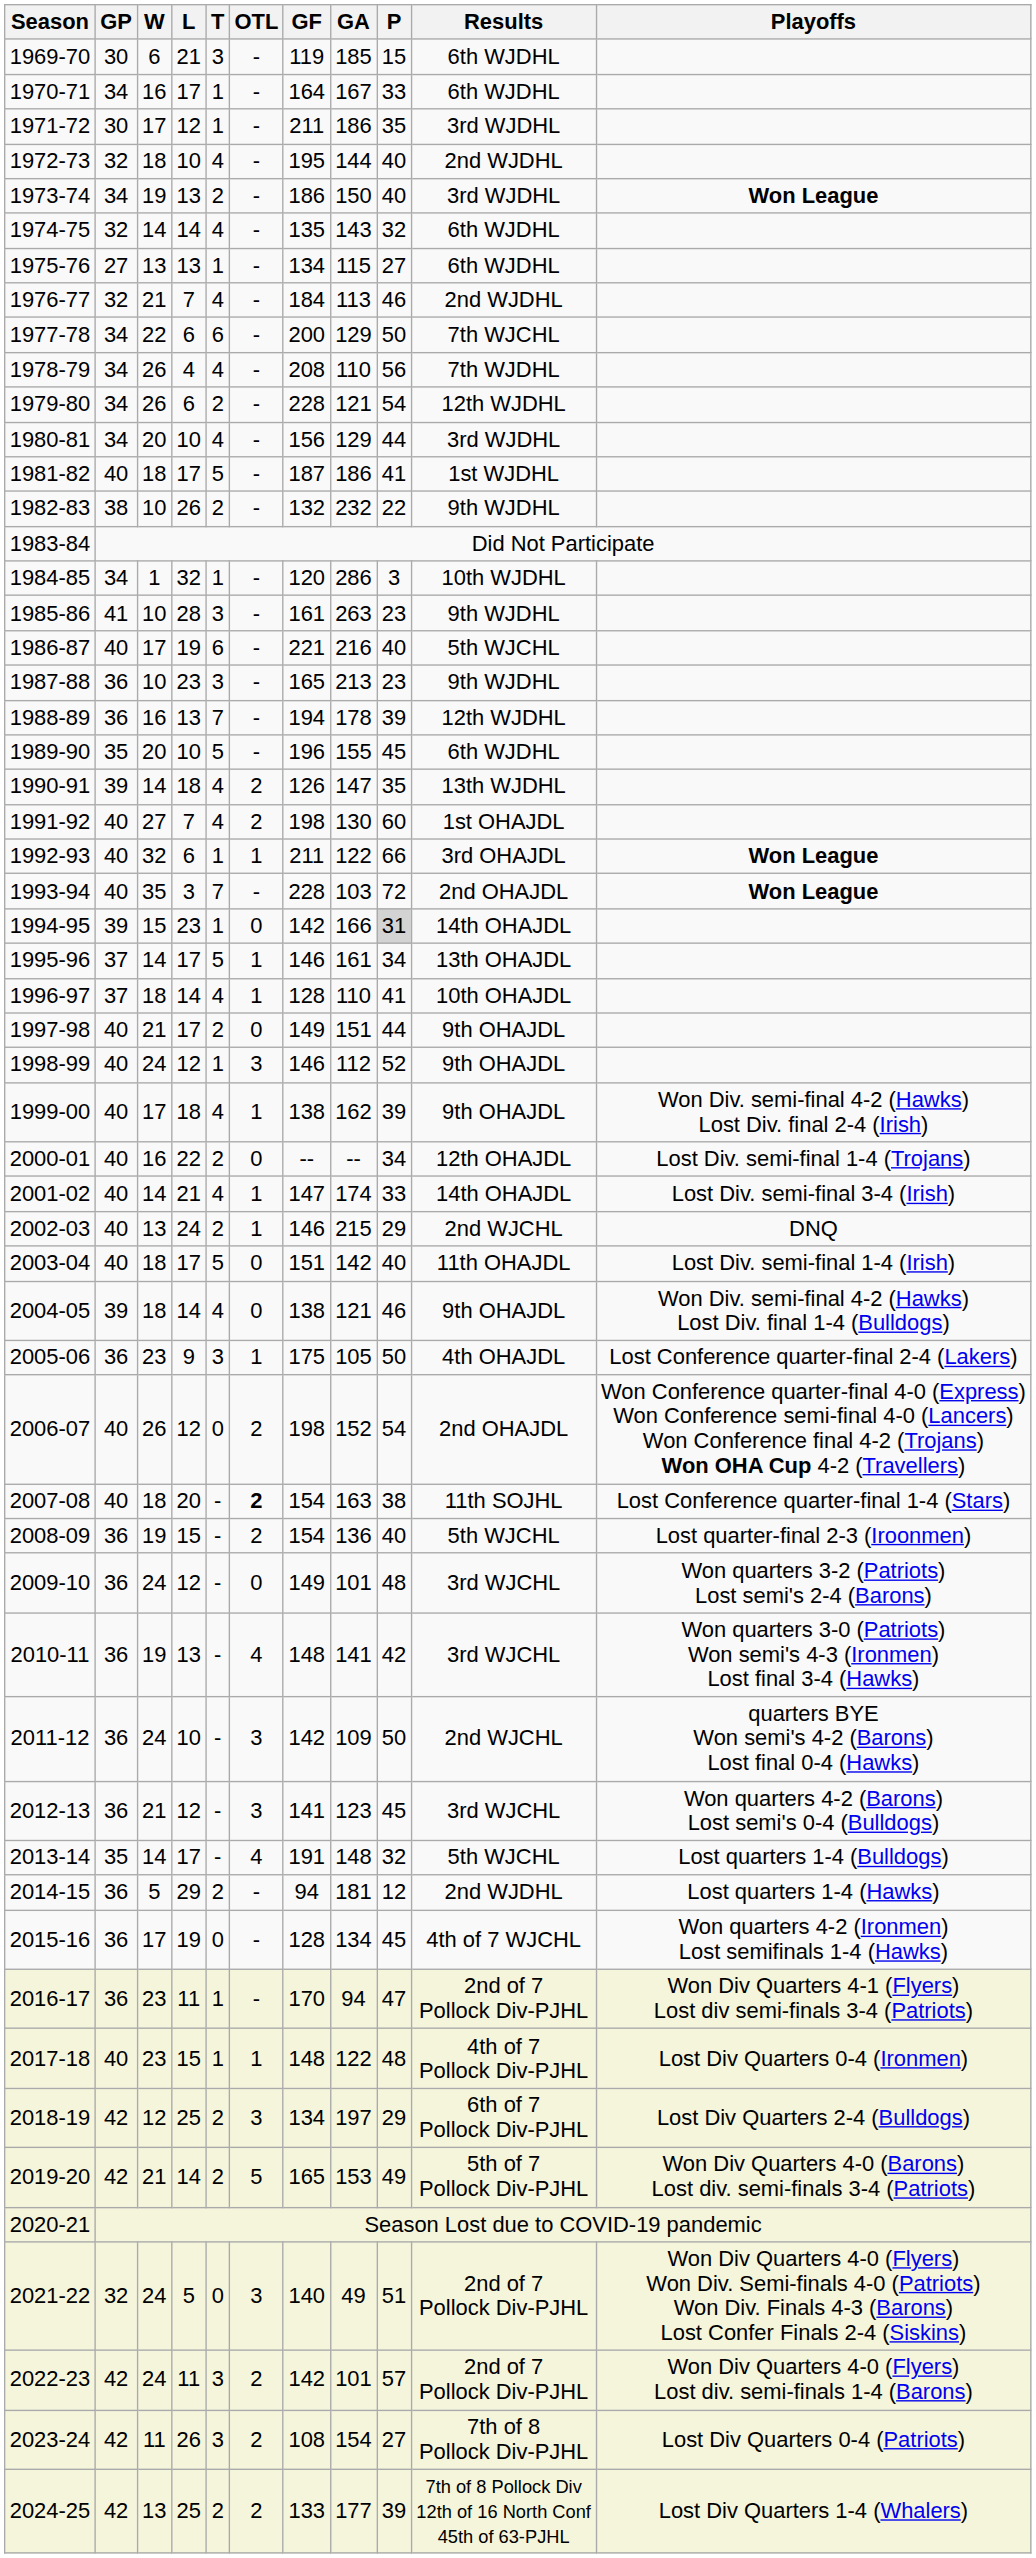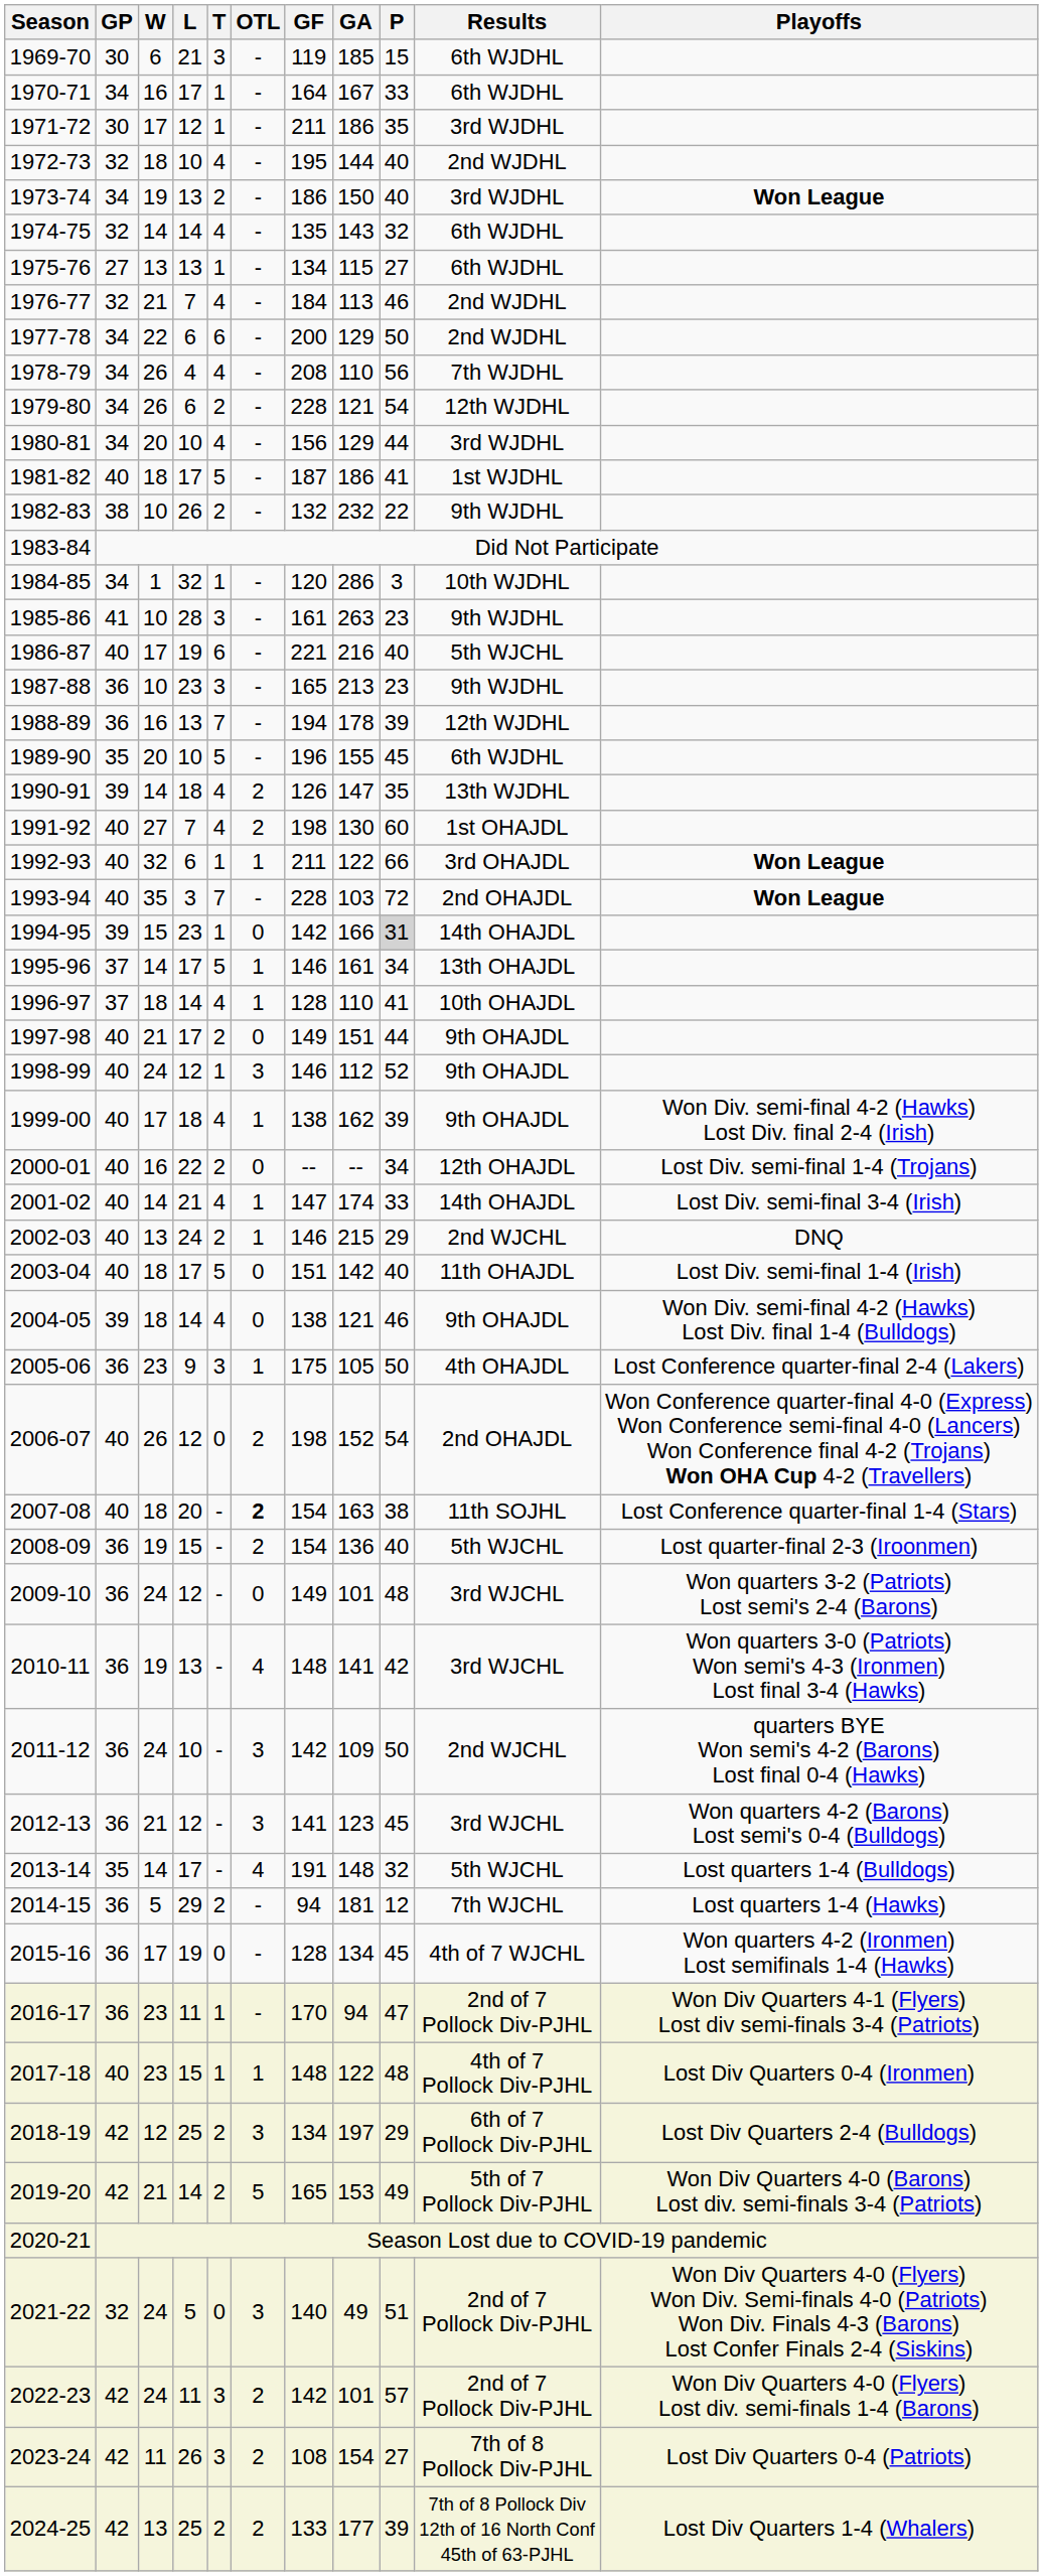 <table class="wikitable">
 <tr>
 <th>Season</th>
 <th>GP</th>
 <th>W</th>
 <th>L</th>
 <th>T</th>
 <th>OTL</th>
 <th>GF</th>
 <th>GA</th>
 <th>P</th>
 <th>Results</th>
 <th>Playoffs</th>
 </tr>
 <tr align="center">
 <td>1969-70</td>
 <td>30</td>
 <td>6</td>
 <td>21</td>
 <td>3</td>
 <td>-</td>
 <td>119</td>
 <td>185</td>
 <td>15</td>
 <td>6th WJDHL</td>
 <td></td>
 </tr>
 <tr align="center">
 <td>1970-71</td>
 <td>34</td>
 <td>16</td>
 <td>17</td>
 <td>1</td>
 <td>-</td>
 <td>164</td>
 <td>167</td>
 <td>33</td>
 <td>6th WJDHL</td>
 <td></td>
 </tr>
 <tr align="center">
 <td>1971-72</td>
 <td>30</td>
 <td>17</td>
 <td>12</td>
 <td>1</td>
 <td>-</td>
 <td>211</td>
 <td>186</td>
 <td>35</td>
 <td>3rd WJDHL</td>
 <td></td>
 </tr>
 <tr align="center">
 <td>1972-73</td>
 <td>32</td>
 <td>18</td>
 <td>10</td>
 <td>4</td>
 <td>-</td>
 <td>195</td>
 <td>144</td>
 <td>40</td>
 <td>2nd WJDHL</td>
 <td></td>
 </tr>
 <tr align="center">
 <td>1973-74</td>
 <td>34</td>
 <td>19</td>
 <td>13</td>
 <td>2</td>
 <td>-</td>
 <td>186</td>
 <td>150</td>
 <td>40</td>
 <td>3rd WJDHL</td>
 <td><strong>Won League</strong></td>
 </tr>
 <tr align="center">
 <td>1974-75</td>
 <td>32</td>
 <td>14</td>
 <td>14</td>
 <td>4</td>
 <td>-</td>
 <td>135</td>
 <td>143</td>
 <td>32</td>
 <td>6th WJDHL</td>
 <td></td>
 </tr>
 <tr align="center">
 <td>1975-76</td>
 <td>27</td>
 <td>13</td>
 <td>13</td>
 <td>1</td>
 <td>-</td>
 <td>134</td>
 <td>115</td>
 <td>27</td>
 <td>6th WJDHL</td>
 <td></td>
 </tr>
 <tr align="center">
 <td>1976-77</td>
 <td>32</td>
 <td>21</td>
 <td>7</td>
 <td>4</td>
 <td>-</td>
 <td>184</td>
 <td>113</td>
 <td>46</td>
 <td>2nd WJDHL</td>
 <td></td>
 </tr>
 <tr align="center">
 <td>1977-78</td>
 <td>34</td>
 <td>22</td>
 <td>6</td>
 <td>6</td>
 <td>-</td>
 <td>200</td>
 <td>129</td>
 <td>50</td>
-<td>7th WJCHL</td>
+<td>2nd WJDHL</td>
 <td></td>
 </tr>
 <tr align="center">
 <td>1978-79</td>
 <td>34</td>
 <td>26</td>
 <td>4</td>
 <td>4</td>
 <td>-</td>
 <td>208</td>
 <td>110</td>
 <td>56</td>
 <td>7th WJDHL</td>
 <td></td>
 </tr>
 <tr align="center">
 <td>1979-80</td>
 <td>34</td>
 <td>26</td>
 <td>6</td>
 <td>2</td>
 <td>-</td>
 <td>228</td>
 <td>121</td>
 <td>54</td>
 <td>12th WJDHL</td>
 <td></td>
 </tr>
 <tr align="center">
 <td>1980-81</td>
 <td>34</td>
 <td>20</td>
 <td>10</td>
 <td>4</td>
 <td>-</td>
 <td>156</td>
 <td>129</td>
 <td>44</td>
 <td>3rd WJDHL</td>
 <td></td>
 </tr>
 <tr align="center">
 <td>1981-82</td>
 <td>40</td>
 <td>18</td>
 <td>17</td>
 <td>5</td>
 <td>-</td>
 <td>187</td>
 <td>186</td>
 <td>41</td>
 <td>1st WJDHL</td>
 <td></td>
 </tr>
 <tr align="center">
 <td>1982-83</td>
 <td>38</td>
 <td>10</td>
 <td>26</td>
 <td>2</td>
 <td>-</td>
 <td>132</td>
 <td>232</td>
 <td>22</td>
 <td>9th WJDHL</td>
 <td></td>
 </tr>
 <tr align="center">
 <td>1983-84</td>
 <td colspan="11">Did Not Participate</td>
 </tr>
 <tr align="center">
 <td>1984-85</td>
 <td>34</td>
 <td>1</td>
 <td>32</td>
 <td>1</td>
 <td>-</td>
 <td>120</td>
 <td>286</td>
 <td>3</td>
 <td>10th WJDHL</td>
 <td></td>
 </tr>
 <tr align="center">
 <td>1985-86</td>
 <td>41</td>
 <td>10</td>
 <td>28</td>
 <td>3</td>
 <td>-</td>
 <td>161</td>
 <td>263</td>
 <td>23</td>
 <td>9th WJDHL</td>
 <td></td>
 </tr>
 <tr align="center">
 <td>1986-87</td>
 <td>40</td>
 <td>17</td>
 <td>19</td>
 <td>6</td>
 <td>-</td>
 <td>221</td>
 <td>216</td>
 <td>40</td>
 <td>5th WJCHL</td>
 <td></td>
 </tr>
 <tr align="center">
 <td>1987-88</td>
 <td>36</td>
 <td>10</td>
 <td>23</td>
 <td>3</td>
 <td>-</td>
 <td>165</td>
 <td>213</td>
 <td>23</td>
 <td>9th WJDHL</td>
 <td></td>
 </tr>
 <tr align="center">
 <td>1988-89</td>
 <td>36</td>
 <td>16</td>
 <td>13</td>
 <td>7</td>
 <td>-</td>
 <td>194</td>
 <td>178</td>
 <td>39</td>
 <td>12th WJDHL</td>
 <td></td>
 </tr>
 <tr align="center">
 <td>1989-90</td>
 <td>35</td>
 <td>20</td>
 <td>10</td>
 <td>5</td>
 <td>-</td>
 <td>196</td>
 <td>155</td>
 <td>45</td>
 <td>6th WJDHL</td>
 <td></td>
 </tr>
 <tr align="center">
 <td>1990-91</td>
 <td>39</td>
 <td>14</td>
 <td>18</td>
 <td>4</td>
 <td>2</td>
 <td>126</td>
 <td>147</td>
 <td>35</td>
 <td>13th WJDHL</td>
 <td></td>
 </tr>
 <tr align="center">
 <td>1991-92</td>
 <td>40</td>
 <td>27</td>
 <td>7</td>
 <td>4</td>
 <td>2</td>
 <td>198</td>
 <td>130</td>
 <td>60</td>
 <td>1st OHAJDL</td>
 <td></td>
 </tr>
 <tr align="center">
 <td>1992-93</td>
 <td>40</td>
 <td>32</td>
 <td>6</td>
 <td>1</td>
 <td>1</td>
 <td>211</td>
 <td>122</td>
 <td>66</td>
 <td>3rd OHAJDL</td>
 <td><strong>Won League</strong></td>
 </tr>
 <tr align="center">
 <td>1993-94</td>
 <td>40</td>
 <td>35</td>
 <td>3</td>
 <td>7</td>
 <td>-</td>
 <td>228</td>
 <td>103</td>
 <td>72</td>
 <td>2nd OHAJDL</td>
 <td><strong>Won League</strong></td>
 </tr>
 <tr align="center">
 <td>1994-95</td>
 <td>39</td>
 <td>15</td>
 <td>23</td>
 <td>1</td>
 <td>0</td>
 <td>142</td>
 <td>166</td>
 <td style="background: lightgrey;">31</td>
 <td>14th OHAJDL</td>
 <td></td>
 </tr>
 <tr align="center">
 <td>1995-96</td>
 <td>37</td>
 <td>14</td>
 <td>17</td>
 <td>5</td>
 <td>1</td>
 <td>146</td>
 <td>161</td>
 <td>34</td>
 <td>13th OHAJDL</td>
 <td></td>
 </tr>
 <tr align="center">
 <td>1996-97</td>
 <td>37</td>
 <td>18</td>
 <td>14</td>
 <td>4</td>
 <td>1</td>
 <td>128</td>
 <td>110</td>
 <td>41</td>
 <td>10th OHAJDL</td>
 <td></td>
 </tr>
 <tr align="center">
 <td>1997-98</td>
 <td>40</td>
 <td>21</td>
 <td>17</td>
 <td>2</td>
 <td>0</td>
 <td>149</td>
 <td>151</td>
 <td>44</td>
 <td>9th OHAJDL</td>
 <td></td>
 </tr>
 <tr align="center">
 <td>1998-99</td>
 <td>40</td>
 <td>24</td>
 <td>12</td>
 <td>1</td>
 <td>3</td>
 <td>146</td>
 <td>112</td>
 <td>52</td>
 <td>9th OHAJDL</td>
 <td></td>
 </tr>
 <tr align="center">
 <td>1999-00</td>
 <td>40</td>
 <td>17</td>
 <td>18</td>
 <td>4</td>
 <td>1</td>
 <td>138</td>
 <td>162</td>
 <td>39</td>
 <td>9th OHAJDL</td>
 <td>Won Div. semi-final 4-2 (<a href='#'>Hawks</a>)<br>Lost Div. final 2-4 (<a href='#'>Irish</a>)</td>
 </tr>
 <tr align="center">
 <td>2000-01</td>
 <td>40</td>
 <td>16</td>
 <td>22</td>
 <td>2</td>
 <td>0</td>
 <td>--</td>
 <td>--</td>
 <td>34</td>
 <td>12th OHAJDL</td>
 <td>Lost Div. semi-final 1-4 (<a href='#'>Trojans</a>)</td>
 </tr>
 <tr align="center">
 <td>2001-02</td>
 <td>40</td>
 <td>14</td>
 <td>21</td>
 <td>4</td>
 <td>1</td>
 <td>147</td>
 <td>174</td>
 <td>33</td>
 <td>14th OHAJDL</td>
 <td>Lost Div. semi-final 3-4 (<a href='#'>Irish</a>)</td>
 </tr>
 <tr align="center">
 <td>2002-03</td>
 <td>40</td>
 <td>13</td>
 <td>24</td>
 <td>2</td>
 <td>1</td>
 <td>146</td>
 <td>215</td>
 <td>29</td>
 <td>2nd WJCHL</td>
 <td>DNQ</td>
 </tr>
 <tr align="center">
 <td>2003-04</td>
 <td>40</td>
 <td>18</td>
 <td>17</td>
 <td>5</td>
 <td>0</td>
 <td>151</td>
 <td>142</td>
 <td>40</td>
 <td>11th OHAJDL</td>
 <td>Lost Div. semi-final 1-4 (<a href='#'>Irish</a>)</td>
 </tr>
 <tr align="center">
 <td>2004-05</td>
 <td>39</td>
 <td>18</td>
 <td>14</td>
 <td>4</td>
 <td>0</td>
 <td>138</td>
 <td>121</td>
 <td>46</td>
 <td>9th OHAJDL</td>
 <td>Won Div. semi-final 4-2 (<a href='#'>Hawks</a>)<br>Lost Div. final 1-4 (<a href='#'>Bulldogs</a>)</td>
 </tr>
 <tr align="center">
 <td>2005-06</td>
 <td>36</td>
 <td>23</td>
 <td>9</td>
 <td>3</td>
 <td>1</td>
 <td>175</td>
 <td>105</td>
 <td>50</td>
 <td>4th OHAJDL</td>
 <td>Lost Conference quarter-final 2-4 (<a href='#'>Lakers</a>)</td>
 </tr>
 <tr align="center">
 <td>2006-07</td>
 <td>40</td>
 <td>26</td>
 <td>12</td>
 <td>0</td>
 <td>2</td>
 <td>198</td>
 <td>152</td>
 <td>54</td>
 <td>2nd OHAJDL</td>
 <td>Won Conference quarter-final 4-0 (<a href='#'>Express</a>)<br>Won Conference semi-final 4-0 (<a href='#'>Lancers</a>)<br>Won Conference final 4-2 (<a href='#'>Trojans</a>)<br><strong>Won OHA Cup</strong> 4-2 (<a href='#'>Travellers</a>)</td>
 </tr>
 <tr align="center">
 <td>2007-08</td>
 <td>40</td>
 <td>18</td>
 <td>20</td>
 <td>-</td>
 <td><strong>2</strong></td>
 <td>154</td>
 <td>163</td>
 <td>38</td>
 <td>11th SOJHL</td>
 <td>Lost Conference quarter-final 1-4 (<a href='#'>Stars</a>)</td>
 </tr>
 <tr align="center">
 <td>2008-09</td>
 <td>36</td>
 <td>19</td>
 <td>15</td>
 <td>-</td>
 <td>2</td>
 <td>154</td>
 <td>136</td>
 <td>40</td>
 <td>5th WJCHL</td>
 <td>Lost quarter-final 2-3 (<a href='#'>Iroonmen</a>)</td>
 </tr>
 <tr align="center">
 <td>2009-10</td>
 <td>36</td>
 <td>24</td>
 <td>12</td>
 <td>-</td>
 <td>0</td>
 <td>149</td>
 <td>101</td>
 <td>48</td>
 <td>3rd WJCHL</td>
 <td>Won quarters 3-2 (<a href='#'>Patriots</a>)<br>Lost semi's 2-4 (<a href='#'>Barons</a>)</td>
 </tr>
 <tr align="center">
 <td>2010-11</td>
 <td>36</td>
 <td>19</td>
 <td>13</td>
 <td>-</td>
 <td>4</td>
 <td>148</td>
 <td>141</td>
 <td>42</td>
 <td>3rd WJCHL</td>
 <td>Won quarters 3-0 (<a href='#'>Patriots</a>)<br>Won semi's 4-3 (<a href='#'>Ironmen</a>)<br>Lost final 3-4 (<a href='#'>Hawks</a>)</td>
 </tr>
 <tr align="center">
 <td>2011-12</td>
 <td>36</td>
 <td>24</td>
 <td>10</td>
 <td>-</td>
 <td>3</td>
 <td>142</td>
 <td>109</td>
 <td>50</td>
 <td>2nd WJCHL</td>
 <td>quarters BYE<br>Won semi's 4-2 (<a href='#'>Barons</a>)<br>Lost final 0-4 (<a href='#'>Hawks</a>)</td>
 </tr>
 <tr align="center">
 <td>2012-13</td>
 <td>36</td>
 <td>21</td>
 <td>12</td>
 <td>-</td>
 <td>3</td>
 <td>141</td>
 <td>123</td>
 <td>45</td>
 <td>3rd WJCHL</td>
 <td>Won quarters 4-2 (<a href='#'>Barons</a>)<br>Lost semi's 0-4 (<a href='#'>Bulldogs</a>)</td>
 </tr>
 <tr align="center">
 <td>2013-14</td>
 <td>35</td>
 <td>14</td>
 <td>17</td>
 <td>-</td>
 <td>4</td>
 <td>191</td>
 <td>148</td>
 <td>32</td>
 <td>5th WJCHL</td>
 <td>Lost quarters 1-4 (<a href='#'>Bulldogs</a>)</td>
 </tr>
 <tr align="center">
 <td>2014-15</td>
 <td>36</td>
 <td>5</td>
 <td>29</td>
 <td>2</td>
 <td>-</td>
 <td>94</td>
 <td>181</td>
 <td>12</td>
-<td>2nd WJDHL</td>
+<td>7th WJCHL</td>
 <td>Lost quarters 1-4 (<a href='#'>Hawks</a>)</td>
 </tr>
 <tr align="center">
 <td>2015-16</td>
 <td>36</td>
 <td>17</td>
 <td>19</td>
 <td>0</td>
 <td>-</td>
 <td>128</td>
 <td>134</td>
 <td>45</td>
 <td>4th of 7 WJCHL</td>
 <td>Won quarters 4-2 (<a href='#'>Ironmen</a>)<br>Lost semifinals 1-4 (<a href='#'>Hawks</a>)</td>
 </tr>
 <tr align="center" bgcolor="beige">
 <td>2016-17</td>
 <td>36</td>
 <td>23</td>
 <td>11</td>
 <td>1</td>
 <td>-</td>
 <td>170</td>
 <td>94</td>
 <td>47</td>
 <td>2nd of 7<br>Pollock Div-PJHL</td>
 <td>Won Div Quarters 4-1 (<a href='#'>Flyers</a>)<br>Lost div semi-finals 3-4 (<a href='#'>Patriots</a>)</td>
 </tr>
 <tr align="center" bgcolor="beige">
 <td>2017-18</td>
 <td>40</td>
 <td>23</td>
 <td>15</td>
 <td>1</td>
 <td>1</td>
 <td>148</td>
 <td>122</td>
 <td>48</td>
 <td>4th of 7<br>Pollock Div-PJHL</td>
 <td>Lost Div Quarters 0-4 (<a href='#'>Ironmen</a>)</td>
 </tr>
 <tr align="center" bgcolor="beige">
 <td>2018-19</td>
 <td>42</td>
 <td>12</td>
 <td>25</td>
 <td>2</td>
 <td>3</td>
 <td>134</td>
 <td>197</td>
 <td>29</td>
 <td>6th of 7<br>Pollock Div-PJHL</td>
 <td>Lost Div Quarters 2-4 (<a href='#'>Bulldogs</a>)</td>
 </tr>
 <tr align="center" bgcolor="beige">
 <td>2019-20</td>
 <td>42</td>
 <td>21</td>
 <td>14</td>
 <td>2</td>
 <td>5</td>
 <td>165</td>
 <td>153</td>
 <td>49</td>
 <td>5th of 7<br>Pollock Div-PJHL</td>
 <td>Won Div Quarters 4-0 (<a href='#'>Barons</a>)<br>Lost div. semi-finals 3-4 (<a href='#'>Patriots</a>)</td>
 </tr>
 <tr align="center" bgcolor="beige">
 <td>2020-21</td>
 <td colspan="10">Season Lost due to COVID-19 pandemic</td>
 </tr>
 <tr align="center" bgcolor="beige">
 <td>2021-22</td>
 <td>32</td>
 <td>24</td>
 <td>5</td>
 <td>0</td>
 <td>3</td>
 <td>140</td>
 <td>49</td>
 <td>51</td>
 <td>2nd of 7<br>Pollock Div-PJHL</td>
 <td>Won Div Quarters 4-0 (<a href='#'>Flyers</a>)<br>Won Div. Semi-finals 4-0 (<a href='#'>Patriots</a>)<br>Won Div. Finals 4-3 (<a href='#'>Barons</a>)<br>Lost Confer Finals 2-4 (<a href='#'>Siskins</a>)</td>
 </tr>
 <tr align="center" bgcolor="beige">
 <td>2022-23</td>
 <td>42</td>
 <td>24</td>
 <td>11</td>
 <td>3</td>
 <td>2</td>
 <td>142</td>
 <td>101</td>
 <td>57</td>
 <td>2nd of 7<br>Pollock Div-PJHL</td>
 <td>Won Div Quarters 4-0 (<a href='#'>Flyers</a>)<br>Lost div. semi-finals 1-4 (<a href='#'>Barons</a>)</td>
 </tr>
 <tr align="center" bgcolor="beige">
 <td>2023-24</td>
 <td>42</td>
 <td>11</td>
 <td>26</td>
 <td>3</td>
 <td>2</td>
 <td>108</td>
 <td>154</td>
 <td>27</td>
 <td>7th of 8<br>Pollock Div-PJHL</td>
 <td>Lost Div Quarters 0-4 (<a href='#'>Patriots</a>)</td>
 </tr>
 <tr align="center" bgcolor="beige">
 <td>2024-25</td>
 <td>42</td>
 <td>13</td>
 <td>25</td>
 <td>2</td>
 <td>2</td>
 <td>133</td>
 <td>177</td>
 <td>39</td>
 <td><small>7th of 8 Pollock Div<br>12th of 16 North Conf<br>45th of 63-PJHL </small></td>
 <td>Lost Div Quarters 1-4 (<a href='#'>Whalers</a>)</td>
 </tr>
 </table>
